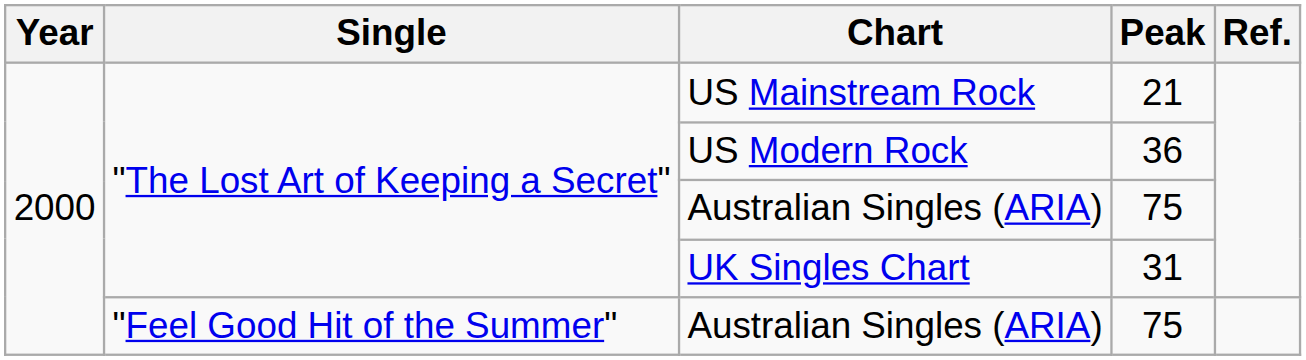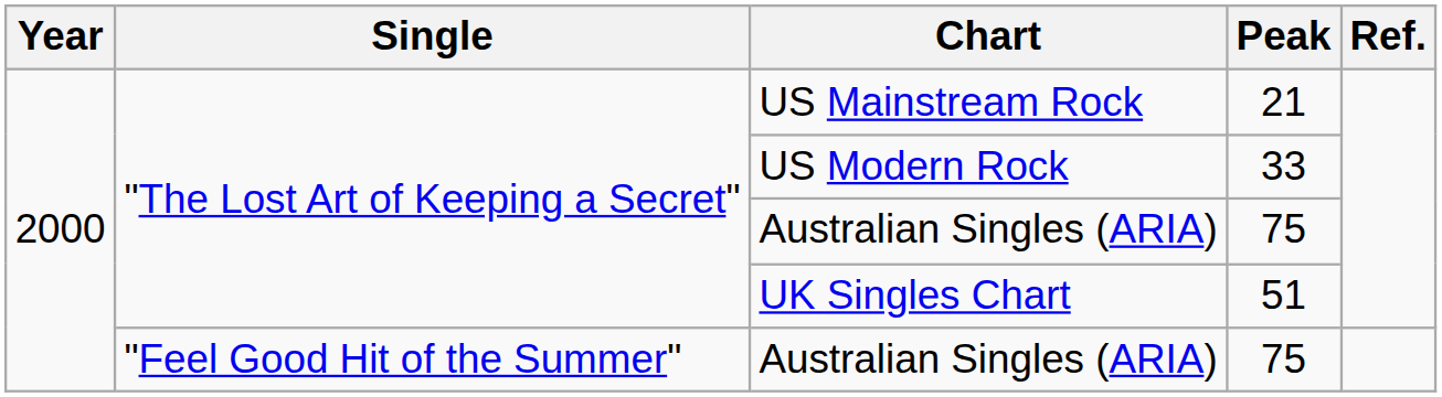 <table class="wikitable">
 <tr>
 <th>Year</th>
 <th>Single</th>
 <th>Chart</th>
 <th>Peak</th>
 <th>Ref.</th>
 </tr>
 <tr>
 <td rowspan="5">2000</td>
 <td rowspan="4">"<a href='#'>The Lost Art of Keeping a Secret</a>"</td>
 <td>US <a href='#'>Mainstream Rock</a></td>
 <td style="text-align:center;">21</td>
 <td rowspan="4"><br></td>
 </tr>
 <tr>
 <td>US <a href='#'>Modern Rock</a></td>
-<td style="text-align:center;">36</td>
+<td style="text-align:center;">33</td>
 </tr>
 <tr>
 <td>Australian Singles (<a href='#'>ARIA</a>)</td>
 <td style="text-align:center;">75</td>
 </tr>
 <tr>
 <td><a href='#'>UK Singles Chart</a></td>
-<td style="text-align:center;">31</td>
+<td style="text-align:center;">51</td>
 </tr>
 <tr>
 <td>"<a href='#'>Feel Good Hit of the Summer</a>"</td>
 <td>Australian Singles (<a href='#'>ARIA</a>)</td>
 <td style="text-align:center;">75</td>
 <td></td>
 </tr>
 </table>
